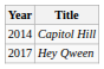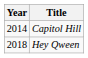 <table class="wikitable plainrowheaders sortable">
 <tr>
 <th scope="col">Year</th>
 <th scope="col">Title</th>
 </tr>
 <tr>
 <td>2014</td>
 <td scope"row"><em>Capitol Hill</em></td>
 </tr>
 <tr>
-<td>2017</td>
+<td>2018</td>
 <td scope="row"><em>Hey Qween</em></td>
 </tr>
 </table>
